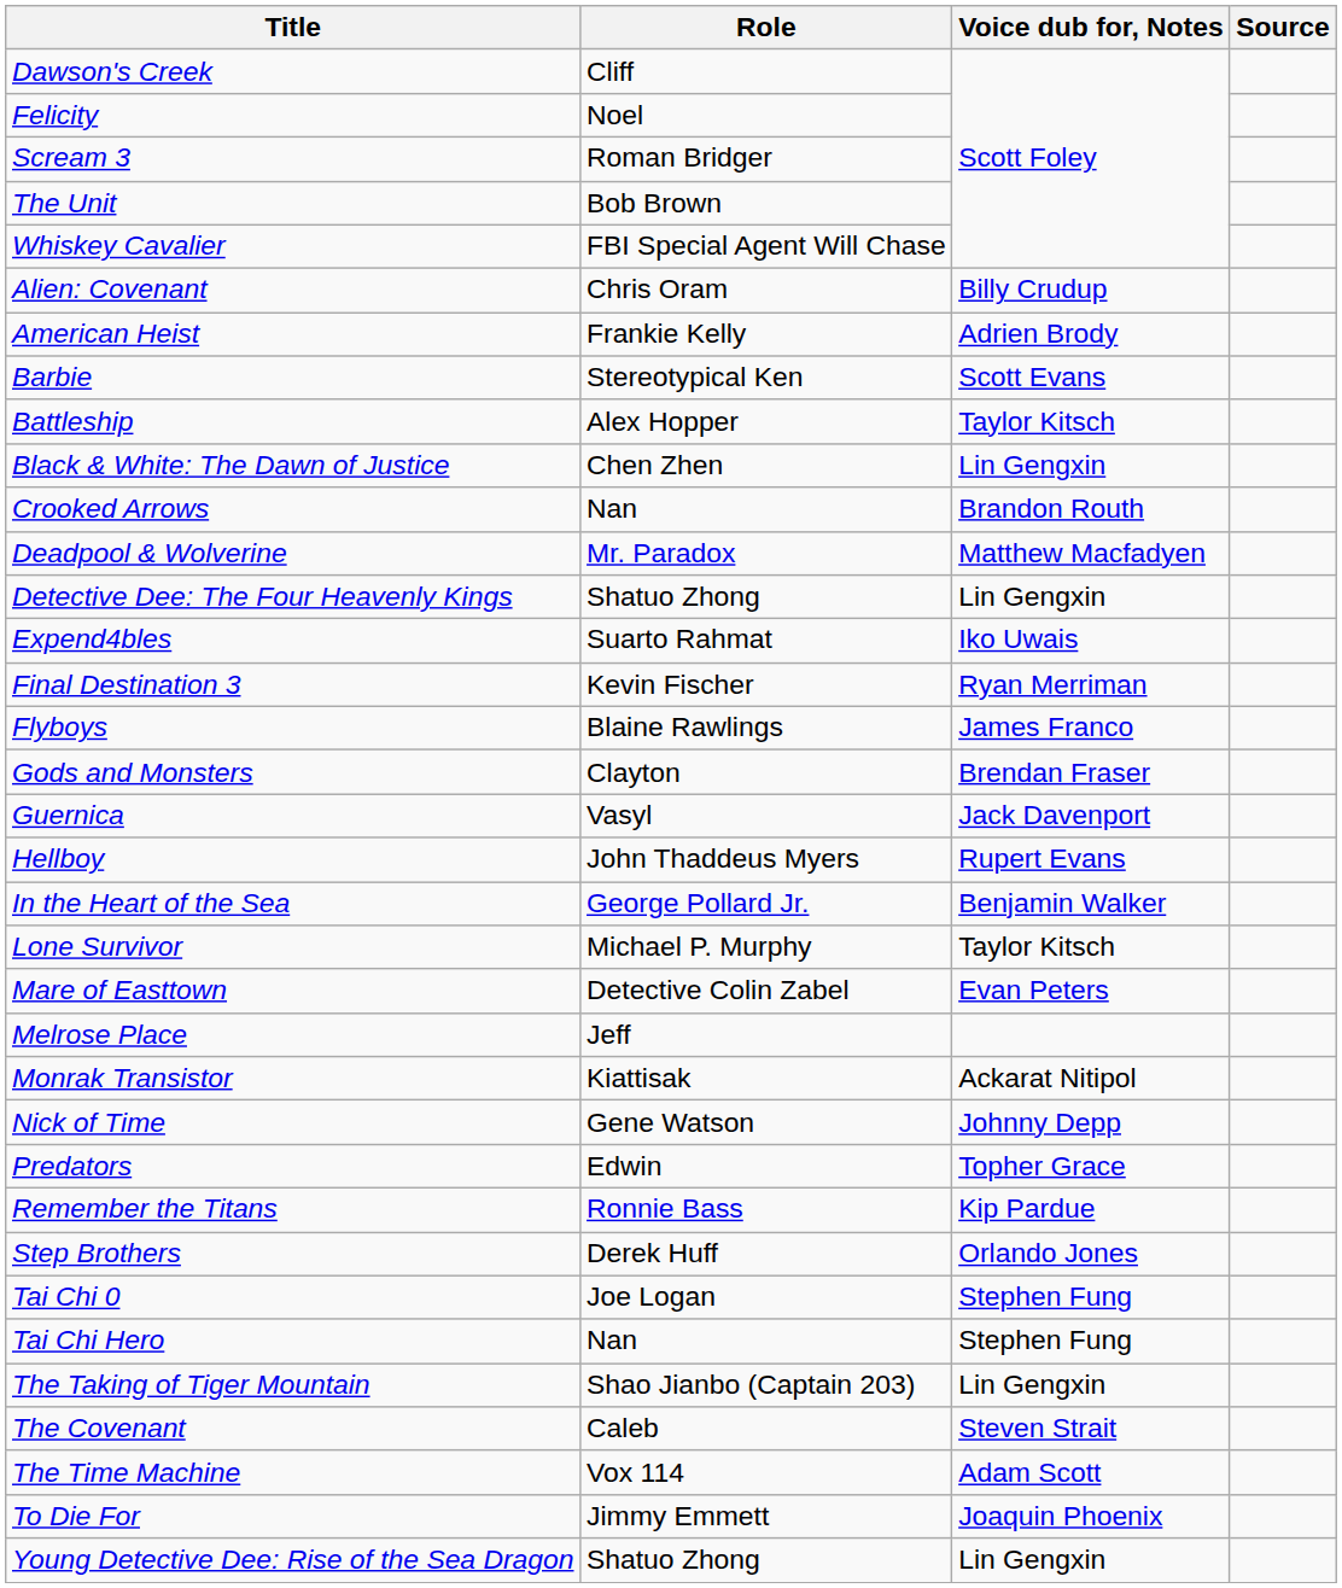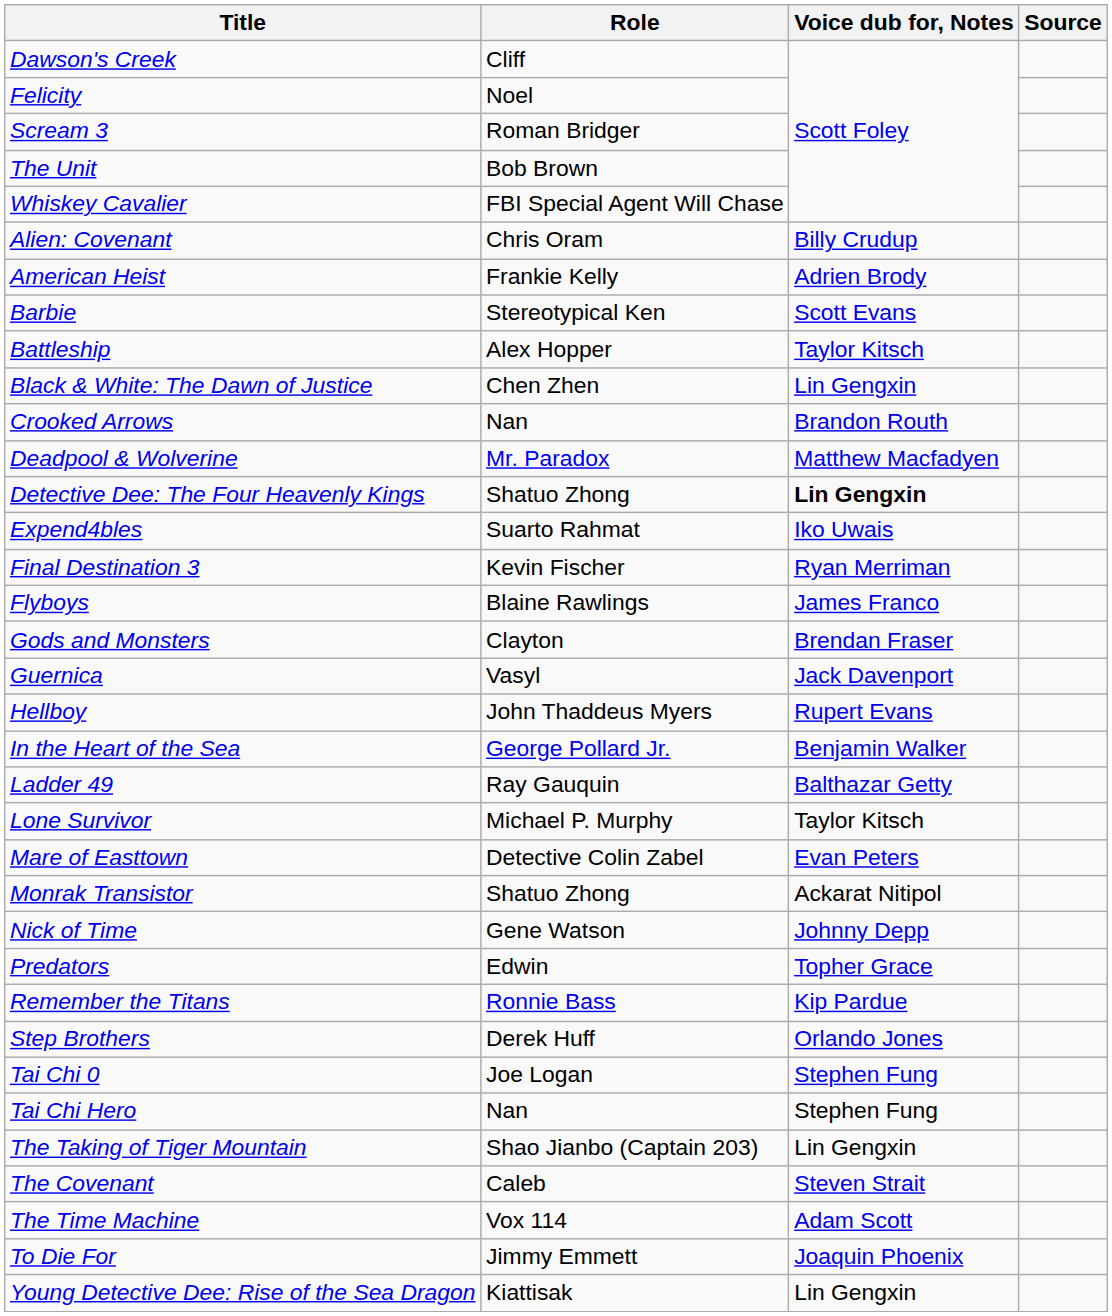 <table class="wikitable sortable plainrowheaders">
 <tr>
 <th>Title</th>
 <th>Role</th>
 <th class="unsortable">Voice dub for, Notes</th>
 <th class="unsortable">Source</th>
 </tr>
 <tr>
 <td><em><a href='#'>Dawson's Creek</a></em></td>
 <td>Cliff</td>
 <td rowspan="5"><a href='#'>Scott Foley</a></td>
 <td> </td>
 </tr>
 <tr>
 <td><em><a href='#'>Felicity</a></em></td>
 <td>Noel</td>
 <td></td>
 </tr>
 <tr>
 <td><em><a href='#'>Scream 3</a></em></td>
 <td>Roman Bridger</td>
 <td> </td>
 </tr>
 <tr>
 <td><em><a href='#'>The Unit</a></em></td>
 <td>Bob Brown</td>
 <td> </td>
 </tr>
 <tr>
 <td><em><a href='#'>Whiskey Cavalier</a></em></td>
 <td>FBI Special Agent Will Chase</td>
 <td></td>
 </tr>
 <tr>
 <td><em><a href='#'>Alien: Covenant</a></em></td>
 <td>Chris Oram</td>
 <td><a href='#'>Billy Crudup</a></td>
 <td></td>
 </tr>
 <tr>
 <td><em><a href='#'>American Heist</a></em></td>
 <td>Frankie Kelly</td>
 <td><a href='#'>Adrien Brody</a></td>
 <td></td>
 </tr>
 <tr>
 <td><em><a href='#'>Barbie</a></em></td>
 <td>Stereotypical Ken</td>
 <td><a href='#'>Scott Evans</a></td>
 <td></td>
 </tr>
 <tr>
 <td><em><a href='#'>Battleship</a></em></td>
 <td>Alex Hopper</td>
 <td><a href='#'>Taylor Kitsch</a></td>
 <td></td>
 </tr>
 <tr>
 <td><em><a href='#'>Black & White: The Dawn of Justice</a></em></td>
 <td>Chen Zhen</td>
 <td><a href='#'>Lin Gengxin</a></td>
 <td></td>
 </tr>
 <tr>
 <td><em><a href='#'>Crooked Arrows</a></em></td>
 <td>Nan</td>
 <td><a href='#'>Brandon Routh</a></td>
 <td></td>
 </tr>
 <tr>
 <td><em><a href='#'>Deadpool & Wolverine</a></em></td>
 <td><a href='#'>Mr. Paradox</a></td>
 <td><a href='#'>Matthew Macfadyen</a></td>
 <td></td>
 </tr>
 <tr>
 <td><em><a href='#'>Detective Dee: The Four Heavenly Kings</a></em></td>
 <td>Shatuo Zhong</td>
-<td>Lin Gengxin</td>
+<td><strong>Lin Gengxin</strong></td>
 <td></td>
 </tr>
 <tr>
 <td><em><a href='#'>Expend4bles</a></em></td>
 <td>Suarto Rahmat</td>
 <td><a href='#'>Iko Uwais</a></td>
 <td></td>
 </tr>
 <tr>
 <td><em><a href='#'>Final Destination 3</a></em></td>
 <td>Kevin Fischer</td>
 <td><a href='#'>Ryan Merriman</a></td>
 <td> </td>
 </tr>
 <tr>
 <td><em><a href='#'>Flyboys</a></em></td>
 <td>Blaine Rawlings</td>
 <td><a href='#'>James Franco</a></td>
 <td></td>
 </tr>
 <tr>
 <td><em><a href='#'>Gods and Monsters</a></em></td>
 <td>Clayton</td>
 <td><a href='#'>Brendan Fraser</a></td>
 <td> </td>
 </tr>
 <tr>
 <td><em><a href='#'>Guernica</a></em></td>
 <td>Vasyl</td>
 <td><a href='#'>Jack Davenport</a></td>
 <td></td>
 </tr>
 <tr>
 <td><em><a href='#'>Hellboy</a></em></td>
 <td>John Thaddeus Myers</td>
 <td><a href='#'>Rupert Evans</a></td>
 <td></td>
 </tr>
 <tr>
 <td><em><a href='#'>In the Heart of the Sea</a></em></td>
 <td><a href='#'>George Pollard Jr.</a></td>
 <td><a href='#'>Benjamin Walker</a></td>
 <td></td>
 </tr>
 <tr>
+<td><em><a href='#'>Ladder 49</a></em></td>
+<td>Ray Gauquin</td>
+<td><a href='#'>Balthazar Getty</a></td>
+<td></td>
+</tr>
+<tr>
 <td><em><a href='#'>Lone Survivor</a></em></td>
 <td>Michael P. Murphy</td>
 <td>Taylor Kitsch</td>
 <td></td>
 </tr>
 <tr>
 <td><em><a href='#'>Mare of Easttown</a></em></td>
 <td>Detective Colin Zabel</td>
 <td><a href='#'>Evan Peters</a></td>
 <td></td>
 </tr>
 <tr>
-<td><em><a href='#'>Melrose Place</a></em></td>
-<td>Jeff</td>
-<td> </td>
-<td> </td>
-</tr>
-<tr>
 <td><em><a href='#'>Monrak Transistor</a></em></td>
-<td>Kiattisak</td>
+<td>Shatuo Zhong</td>
 <td>Ackarat Nitipol</td>
 <td></td>
 </tr>
 <tr>
 <td><em><a href='#'>Nick of Time</a></em></td>
 <td>Gene Watson</td>
 <td><a href='#'>Johnny Depp</a></td>
 <td> </td>
 </tr>
 <tr>
 <td><em><a href='#'>Predators</a></em></td>
 <td>Edwin</td>
 <td><a href='#'>Topher Grace</a></td>
 <td></td>
 </tr>
 <tr>
 <td><em><a href='#'>Remember the Titans</a></em></td>
 <td><a href='#'>Ronnie Bass</a></td>
 <td><a href='#'>Kip Pardue</a></td>
 <td></td>
 </tr>
 <tr>
 <td><em><a href='#'>Step Brothers</a></em></td>
 <td>Derek Huff</td>
 <td><a href='#'>Orlando Jones</a></td>
 <td></td>
 </tr>
 <tr>
 <td><em><a href='#'>Tai Chi 0</a></em></td>
 <td>Joe Logan</td>
 <td><a href='#'>Stephen Fung</a></td>
 <td></td>
 </tr>
 <tr>
 <td><em><a href='#'>Tai Chi Hero</a></em></td>
 <td>Nan</td>
 <td>Stephen Fung</td>
 <td></td>
 </tr>
 <tr>
 <td><em><a href='#'>The Taking of Tiger Mountain</a></em></td>
 <td>Shao Jianbo (Captain 203)</td>
 <td>Lin Gengxin</td>
 <td></td>
 </tr>
 <tr>
 <td><em><a href='#'>The Covenant</a></em></td>
 <td>Caleb</td>
 <td><a href='#'>Steven Strait</a></td>
 <td> </td>
 </tr>
 <tr>
 <td><em><a href='#'>The Time Machine</a></em></td>
 <td>Vox 114</td>
 <td><a href='#'>Adam Scott</a></td>
 <td></td>
 </tr>
 <tr>
 <td><em><a href='#'>To Die For</a></em></td>
 <td>Jimmy Emmett</td>
 <td><a href='#'>Joaquin Phoenix</a></td>
 <td></td>
 </tr>
 <tr>
 <td><em><a href='#'>Young Detective Dee: Rise of the Sea Dragon</a></em></td>
-<td>Shatuo Zhong</td>
+<td>Kiattisak</td>
 <td>Lin Gengxin</td>
 <td></td>
 </tr>
 <tr>
 </tr>
 </table>
